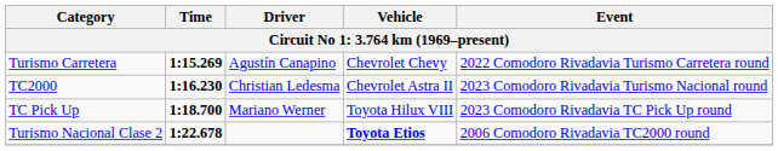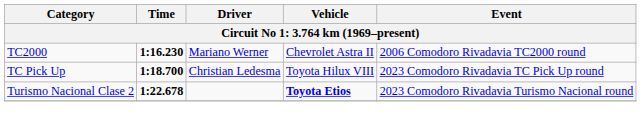 <table class="wikitable">
 <tr>
 <th>Category</th>
 <th>Time</th>
 <th>Driver</th>
 <th>Vehicle</th>
 <th>Event</th>
 </tr>
 <tr>
 <th colspan=5>Circuit No 1: 3.764 km (1969–present)</th>
 </tr>
 <tr>
-<td><a href='#'>Turismo Carretera</a></td>
-<td><strong>1:15.269</strong></td>
-<td><a href='#'>Agustín Canapino</a></td>
-<td><a href='#'>Chevrolet Chevy</a></td>
-<td><a href='#'>2022 Comodoro Rivadavia Turismo Carretera round</a></td>
-</tr>
-<tr>
 <td><a href='#'>TC2000</a></td>
 <td><strong>1:16.230</strong></td>
-<td><a href='#'>Christian Ledesma</a></td>
+<td><a href='#'>Mariano Werner</a></td>
 <td><a href='#'>Chevrolet Astra II</a></td>
-<td><a href='#'>2023 Comodoro Rivadavia Turismo Nacional round</a></td>
+<td><a href='#'>2006 Comodoro Rivadavia TC2000 round</a></td>
 </tr>
 <tr>
 <td><a href='#'>TC Pick Up</a></td>
 <td><strong>1:18.700</strong></td>
-<td><a href='#'>Mariano Werner</a></td>
+<td><a href='#'>Christian Ledesma</a></td>
 <td><a href='#'>Toyota Hilux VIII</a></td>
 <td><a href='#'>2023 Comodoro Rivadavia TC Pick Up round</a></td>
 </tr>
 <tr>
 <td><a href='#'>Turismo Nacional Clase 2</a></td>
 <td><strong>1:22.678</strong></td>
 <td></td>
 <td><strong><a href='#'>Toyota Etios</a></strong></td>
-<td><a href='#'>2006 Comodoro Rivadavia TC2000 round</a></td>
+<td><a href='#'>2023 Comodoro Rivadavia Turismo Nacional round</a></td>
 </tr>
 <tr>
 </tr>
 </table>
